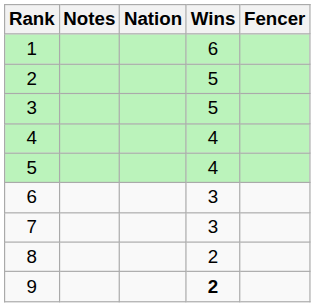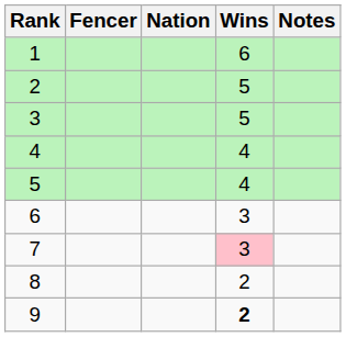 <table class="wikitable sortable" style="text-align:center">
 <tr>
 <th>Rank</th>
-<th>Notes</th>
+<th>Fencer</th>
 <th>Nation</th>
 <th>Wins</th>
-<th>Fencer</th>
+<th>Notes</th>
 </tr>
 <tr style="background:#bbf3bb;">
 <td>1</td>
-<td></td>
+<td align=left></td>
 <td align=left></td>
 <td>6</td>
-<td align=left></td>
+<td></td>
 </tr>
 <tr style="background:#bbf3bb;">
 <td>2</td>
-<td></td>
+<td align=left></td>
 <td align=left></td>
 <td>5</td>
-<td align=left></td>
+<td></td>
 </tr>
 <tr style="background:#bbf3bb;">
 <td>3</td>
-<td></td>
+<td align=left></td>
 <td align=left></td>
 <td>5</td>
-<td align=left></td>
+<td></td>
 </tr>
 <tr style="background:#bbf3bb;">
 <td>4</td>
-<td></td>
+<td align=left></td>
 <td align=left></td>
 <td>4</td>
-<td align=left></td>
+<td></td>
 </tr>
 <tr style="background:#bbf3bb;">
 <td>5</td>
-<td></td>
+<td align=left></td>
 <td align=left></td>
 <td>4</td>
-<td align=left></td>
+<td></td>
 </tr>
 <tr>
 <td>6</td>
-<td></td>
+<td align=left></td>
 <td align=left></td>
 <td>3</td>
-<td align=left></td>
+<td></td>
 </tr>
 <tr>
 <td>7</td>
+<td align=left></td>
+<td align=left></td>
+<td style="background: pink;">3</td>
 <td></td>
-<td align=left></td>
-<td>3</td>
-<td align=left></td>
 </tr>
 <tr>
 <td>8</td>
-<td></td>
+<td align=left></td>
 <td align=left></td>
 <td>2</td>
-<td align=left></td>
+<td></td>
 </tr>
 <tr>
 <td>9</td>
-<td></td>
+<td align=left></td>
 <td align=left></td>
 <td><strong>2</strong></td>
-<td align=left></td>
+<td></td>
 </tr>
 </table>
